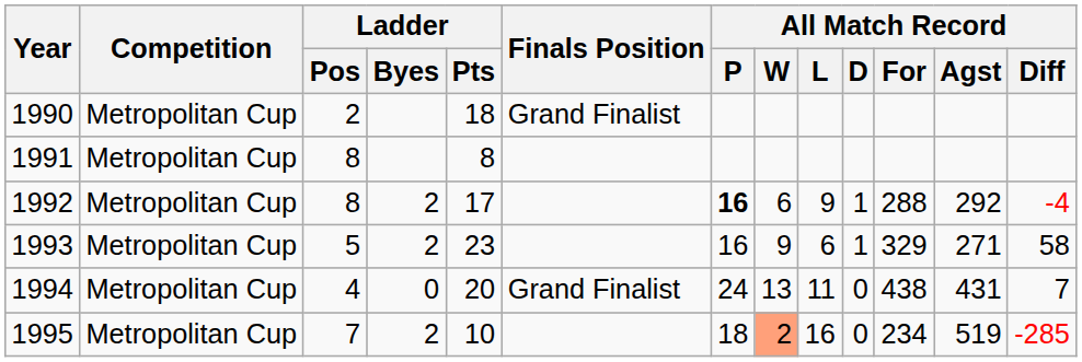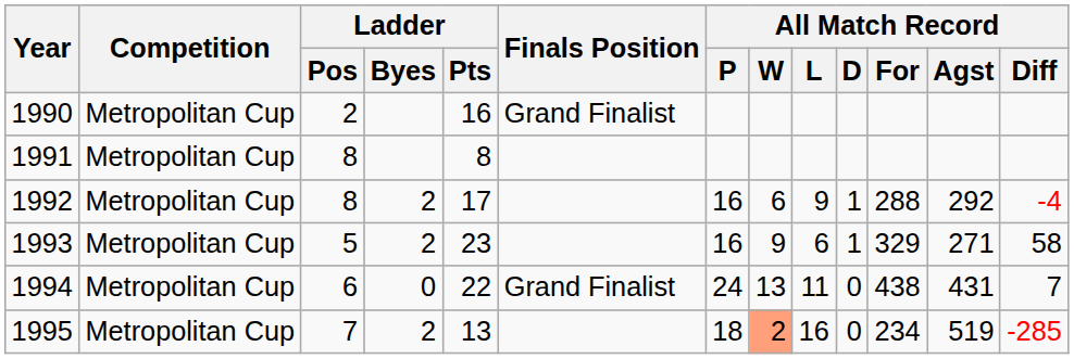 <table class="wikitable" width="auto" style="text-align: right">
 <tr>
 <th rowspan=2>Year</th>
 <th rowspan=2>Competition</th>
 <th colspan=3>Ladder</th>
 <th rowspan=2>Finals Position</th>
 <th colspan=7>All Match Record</th>
 </tr>
 <tr>
 <th>Pos</th>
 <th>Byes</th>
 <th>Pts</th>
 <th>P</th>
 <th>W</th>
 <th>L</th>
 <th>D</th>
 <th>For</th>
 <th>Agst</th>
 <th>Diff</th>
 </tr>
 <tr>
 <td>1990</td>
 <td align=center>Metropolitan Cup</td>
 <td>2</td>
 <td></td>
-<td>18</td>
+<td>16</td>
 <td align=left>Grand Finalist</td>
 <td></td>
 <td></td>
 <td></td>
 <td></td>
 <td></td>
 <td></td>
 <td></td>
 </tr>
 <tr>
 <td>1991</td>
 <td align=center>Metropolitan Cup</td>
 <td>8</td>
 <td></td>
 <td>8</td>
 <td align=left></td>
 <td></td>
 <td></td>
 <td></td>
 <td></td>
 <td></td>
 <td></td>
 <td></td>
 </tr>
 <tr>
 <td>1992</td>
 <td align=center>Metropolitan Cup</td>
 <td>8</td>
 <td>2</td>
 <td>17</td>
 <td align=left></td>
-<td><strong>16</strong></td>
+<td>16</td>
 <td>6</td>
 <td>9</td>
 <td>1</td>
 <td>288</td>
 <td>292</td>
 <td style="color:red;">-4</td>
 </tr>
 <tr>
 <td>1993</td>
 <td align=center>Metropolitan Cup</td>
 <td>5</td>
 <td>2</td>
 <td>23</td>
 <td align=left></td>
 <td>16</td>
 <td>9</td>
 <td>6</td>
 <td>1</td>
 <td>329</td>
 <td>271</td>
 <td>58</td>
 </tr>
 <tr>
 <td>1994</td>
 <td align=center>Metropolitan Cup</td>
-<td>4</td>
+<td>6</td>
 <td>0</td>
-<td>20</td>
+<td>22</td>
 <td align=left>Grand Finalist</td>
 <td>24</td>
 <td>13</td>
 <td>11</td>
 <td>0</td>
 <td>438</td>
 <td>431</td>
 <td>7</td>
 </tr>
 <tr>
 <td>1995</td>
 <td align=center>Metropolitan Cup</td>
 <td>7</td>
 <td>2</td>
-<td>10</td>
+<td>13</td>
 <td align=left></td>
 <td>18</td>
 <td style="background: lightsalmon;">2</td>
 <td>16</td>
 <td>0</td>
 <td>234</td>
 <td>519</td>
 <td style="color:red;">-285</td>
 </tr>
 </table>
